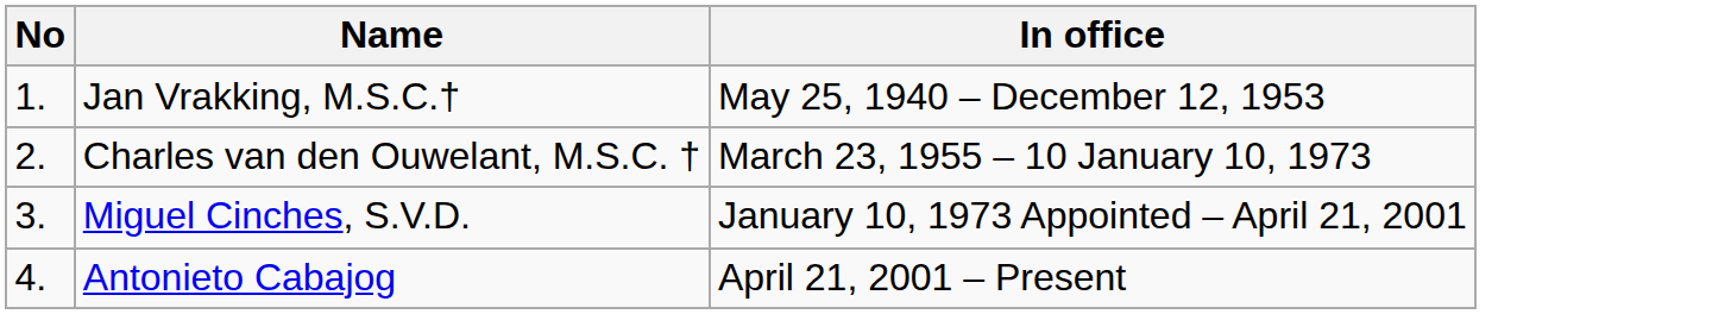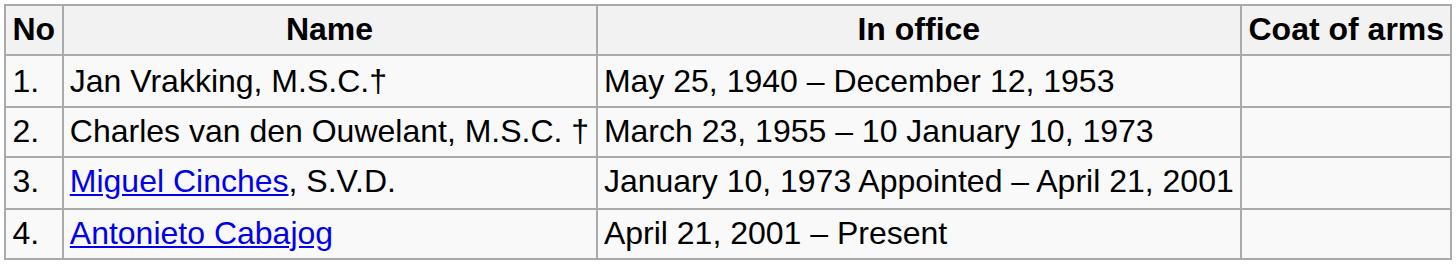 <table class="wikitable">
 <tr>
 <th>No</th>
 <th>Name</th>
 <th>In office</th>
+<th>Coat of arms</th>
 </tr>
 <tr>
 <td>1.</td>
 <td>Jan Vrakking, M.S.C.†</td>
 <td>May 25, 1940 – December 12, 1953</td>
+<td></td>
 </tr>
 <tr>
 <td>2.</td>
 <td>Charles van den Ouwelant, M.S.C. †</td>
 <td>March 23, 1955 – 10 January 10, 1973</td>
+<td></td>
 </tr>
 <tr>
 <td>3.</td>
 <td><a href='#'>Miguel Cinches</a>, S.V.D.</td>
 <td>January 10, 1973 Appointed – April 21, 2001</td>
+<td></td>
 </tr>
 <tr>
 <td>4.</td>
 <td><a href='#'>Antonieto Cabajog</a></td>
 <td>April 21, 2001 – Present</td>
+<td></td>
 </tr>
 </table>
